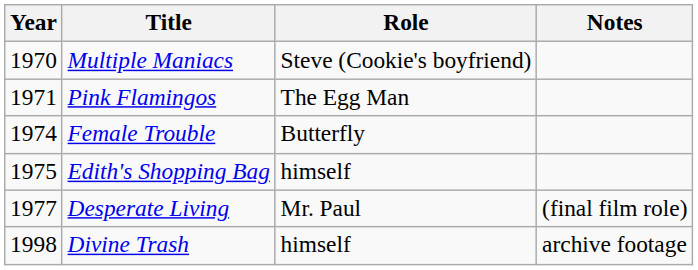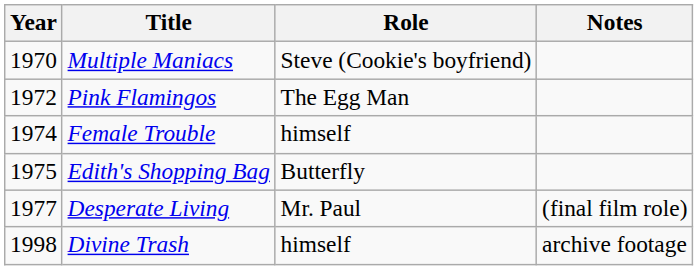 <table class="wikitable sortable">
 <tr>
 <th>Year</th>
 <th>Title</th>
 <th>Role</th>
 <th class="unsortable">Notes</th>
 </tr>
 <tr>
 <td>1970</td>
 <td><em><a href='#'>Multiple Maniacs</a></em></td>
 <td>Steve (Cookie's boyfriend)</td>
 <td></td>
 </tr>
 <tr>
-<td>1971</td>
+<td>1972</td>
 <td><em><a href='#'>Pink Flamingos</a></em></td>
 <td>The Egg Man</td>
 <td></td>
 </tr>
 <tr>
 <td>1974</td>
 <td><em><a href='#'>Female Trouble</a></em></td>
-<td>Butterfly</td>
+<td>himself</td>
 <td></td>
 </tr>
 <tr>
 <td>1975</td>
 <td><em><a href='#'>Edith's Shopping Bag</a></em></td>
-<td>himself</td>
+<td>Butterfly</td>
 <td></td>
 </tr>
 <tr>
 <td>1977</td>
 <td><em><a href='#'>Desperate Living</a></em></td>
 <td>Mr. Paul</td>
 <td>(final film role)</td>
 </tr>
 <tr>
 <td>1998</td>
 <td><em><a href='#'>Divine Trash</a></em></td>
 <td>himself</td>
 <td>archive footage</td>
 </tr>
 </table>
